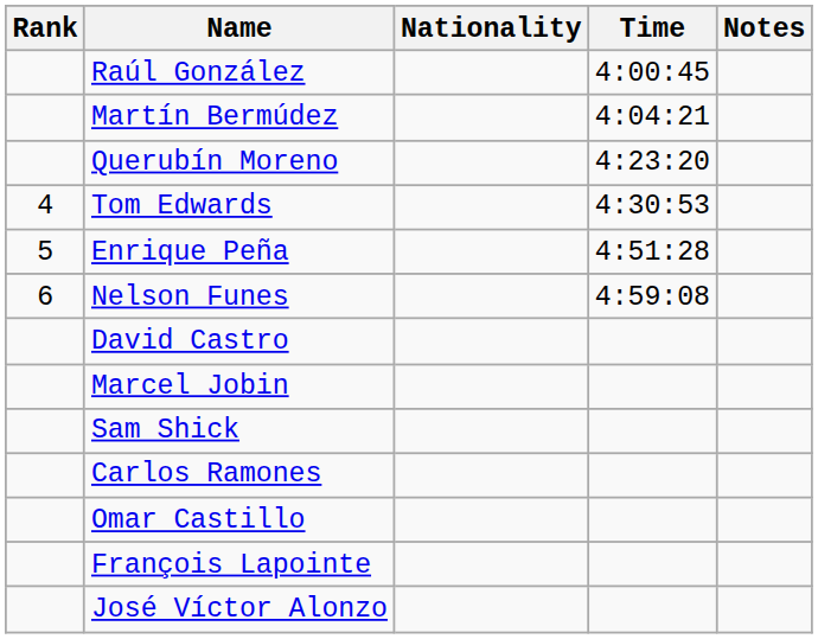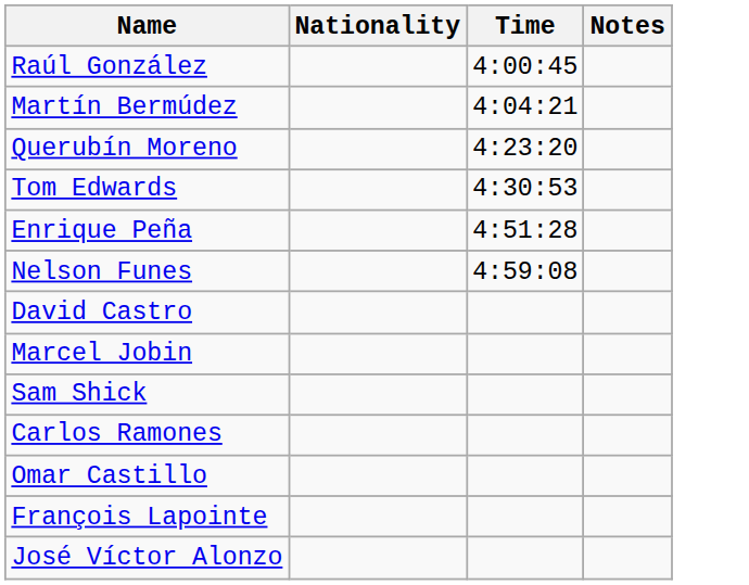 <table class="wikitable sortable" style="text-align:center">
 <tr>
-<th>Rank</th>
 <th>Name</th>
 <th>Nationality</th>
 <th>Time</th>
 <th>Notes</th>
 </tr>
 <tr>
-<td></td>
 <td align=left><a href='#'>Raúl González</a></td>
 <td align=left></td>
 <td>4:00:45</td>
 <td></td>
 </tr>
 <tr>
-<td></td>
 <td align=left><a href='#'>Martín Bermúdez</a></td>
 <td align=left></td>
 <td>4:04:21</td>
 <td></td>
 </tr>
 <tr>
-<td></td>
 <td align=left><a href='#'>Querubín Moreno</a></td>
 <td align=left></td>
 <td>4:23:20</td>
 <td></td>
 </tr>
 <tr>
-<td>4</td>
 <td align=left><a href='#'>Tom Edwards</a></td>
 <td align=left></td>
 <td>4:30:53</td>
 <td></td>
 </tr>
 <tr>
-<td>5</td>
 <td align=left><a href='#'>Enrique Peña</a></td>
 <td align=left></td>
 <td>4:51:28</td>
 <td></td>
 </tr>
 <tr>
-<td>6</td>
 <td align=left><a href='#'>Nelson Funes</a></td>
 <td align=left></td>
 <td>4:59:08</td>
 <td></td>
 </tr>
 <tr>
-<td></td>
 <td align=left><a href='#'>David Castro</a></td>
 <td align=left></td>
 <td></td>
 <td></td>
 </tr>
 <tr>
-<td></td>
 <td align=left><a href='#'>Marcel Jobin</a></td>
 <td align=left></td>
 <td></td>
 <td></td>
 </tr>
 <tr>
-<td></td>
 <td align=left><a href='#'>Sam Shick</a></td>
 <td align=left></td>
 <td></td>
 <td></td>
 </tr>
 <tr>
-<td></td>
 <td align=left><a href='#'>Carlos Ramones</a></td>
 <td align=left></td>
 <td></td>
 <td></td>
 </tr>
 <tr>
-<td></td>
 <td align=left><a href='#'>Omar Castillo</a></td>
 <td align=left></td>
 <td></td>
 <td></td>
 </tr>
 <tr>
-<td></td>
 <td align=left><a href='#'>François Lapointe</a></td>
 <td align=left></td>
 <td></td>
 <td></td>
 </tr>
 <tr>
-<td></td>
 <td align=left><a href='#'>José Víctor Alonzo</a></td>
 <td align=left></td>
 <td></td>
 <td></td>
 </tr>
 </table>
